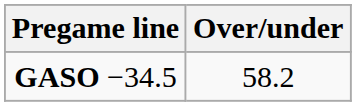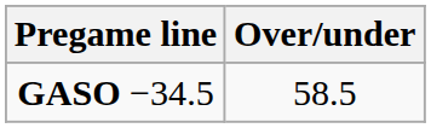 <table class="wikitable">
 <tr align="center">
 <th style=>Pregame line</th>
 <th style=>Over/under</th>
 </tr>
 <tr align="center">
 <td><strong>GASO</strong> −34.5</td>
-<td>58.2</td>
+<td>58.5</td>
 </tr>
 </table>
